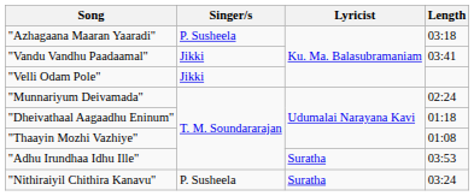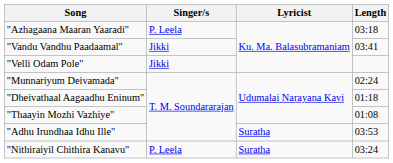 <table class="wikitable" style="font-size:95%;">
 <tr>
 <th>Song</th>
 <th>Singer/s</th>
 <th>Lyricist</th>
 <th>Length</th>
 </tr>
 <tr>
 <td>"Azhagaana Maaran Yaaradi"</td>
-<td><a href='#'>P. Susheela</a></td>
+<td><a href='#'>P. Leela</a></td>
 <td rowspan="3"><a href='#'>Ku. Ma. Balasubramaniam</a></td>
 <td>03:18</td>
 </tr>
 <tr>
 <td>"Vandu Vandhu Paadaamal"</td>
 <td><a href='#'>Jikki</a></td>
 <td>03:41</td>
 </tr>
 <tr>
 <td>"Velli Odam Pole"</td>
 <td><a href='#'>Jikki</a></td>
 <td></td>
 </tr>
 <tr>
 <td>"Munnariyum Deivamada"</td>
 <td rowspan=4><a href='#'>T. M. Soundararajan</a></td>
 <td rowspan="3"><a href='#'>Udumalai Narayana Kavi</a></td>
 <td>02:24</td>
 </tr>
 <tr>
 <td>"Dheivathaal Aagaadhu Eninum"</td>
 <td>01:18</td>
 </tr>
 <tr>
 <td>"Thaayin Mozhi Vazhiye"</td>
 <td>01:08</td>
 </tr>
 <tr>
 <td>"Adhu Irundhaa Idhu Ille"</td>
 <td><a href='#'>Suratha</a></td>
 <td>03:53</td>
 </tr>
 <tr>
 <td>"Nithiraiyil Chithira Kanavu"</td>
-<td>P. Susheela</td>
+<td><a href='#'>P. Leela</a></td>
 <td><a href='#'>Suratha</a></td>
 <td>03:24</td>
 </tr>
 </table>
